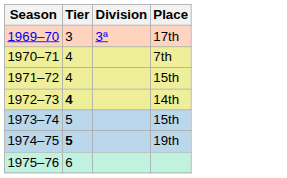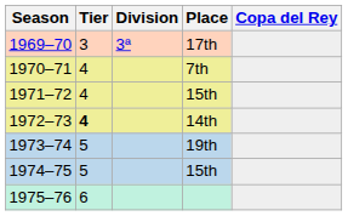 <table class="wikitable">
 <tr style="background:#f0f6fa;">
 <th>Season</th>
 <th>Tier</th>
 <th>Division</th>
 <th>Place</th>
+<th><a href='#'>Copa del Rey</a></th>
 </tr>
 <tr>
 <td style="background:#FFD3BD;"><a href='#'>1969–70</a></td>
 <td style="background:#FFD3BD;">3</td>
 <td style="background:#FFD3BD;"><a href='#'>3ª</a></td>
 <td style="background:#FFD3BD;">17th</td>
+<td style="background:#efefef;"></td>
 </tr>
 <tr>
 <td style="background:#EFEF99;">1970–71</td>
 <td style="background:#EFEF99;">4</td>
 <td style="background:#EFEF99;"></td>
 <td style="background:#EFEF99;">7th</td>
+<th style="background:#efefef;"></th>
 </tr>
 <tr>
 <td style="background:#EFEF99;">1971–72</td>
 <td style="background:#EFEF99;">4</td>
 <td style="background:#EFEF99;"></td>
 <td style="background:#EFEF99;">15th</td>
+<th style="background:#efefef;"></th>
 </tr>
 <tr>
 <td style="background:#EFEF99;">1972–73</td>
 <td style="background:#EFEF99;"><strong>4</strong></td>
 <td style="background:#EFEF99;"></td>
 <td style="background:#EFEF99;">14th</td>
+<th style="background:#efefef;"></th>
 </tr>
 <tr>
 <td style="background:#BBD7EC;">1973–74</td>
 <td style="background:#BBD7EC;">5</td>
 <td style="background:#BBD7EC;"></td>
-<td style="background:#BBD7EC;">15th</td>
+<td style="background:#BBD7EC;">19th</td>
+<th style="background:#efefef;"></th>
 </tr>
 <tr>
 <td style="background:#BBD7EC;">1974–75</td>
-<td style="background:#BBD7EC;"><strong>5</strong></td>
+<td style="background:#BBD7EC;">5</td>
 <td style="background:#BBD7EC;"></td>
-<td style="background:#BBD7EC;">19th</td>
+<td style="background:#BBD7EC;">15th</td>
+<th style="background:#efefef;"></th>
 </tr>
 <tr>
 <td style="background:#C0F2DF;">1975–76</td>
 <td style="background:#C0F2DF;">6</td>
 <td style="background:#C0F2DF;"></td>
 <td style="background:#C0F2DF;"></td>
+<th style="background:#efefef;"></th>
 </tr>
 </table>
